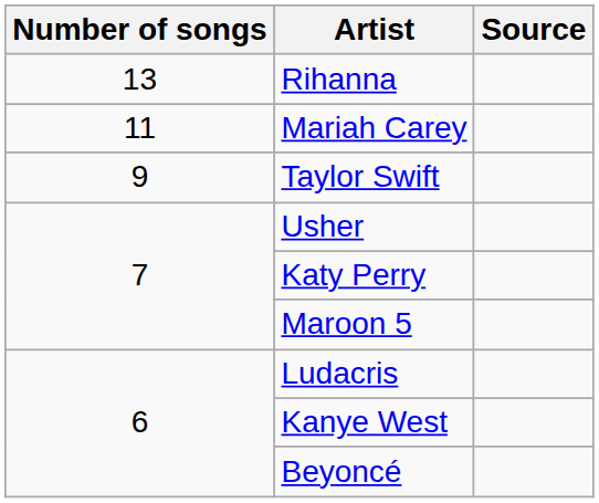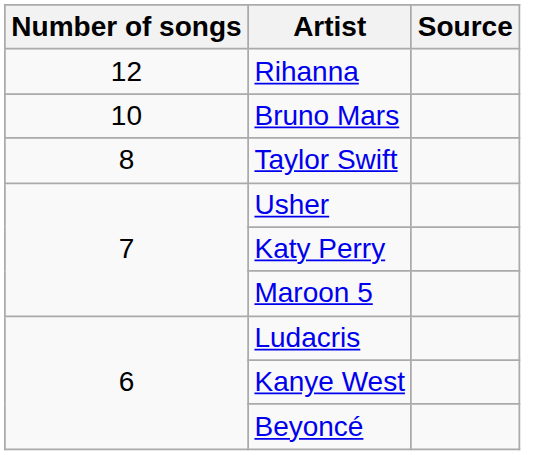 <table class="wikitable">
 <tr>
 <th>Number of songs</th>
 <th>Artist</th>
 <th>Source</th>
 </tr>
 <tr>
-<td style="text-align:center;">13</td>
+<td style="text-align:center;">12</td>
 <td><a href='#'>Rihanna</a></td>
 <td></td>
 </tr>
 <tr>
-<td style="text-align:center;">11</td>
-<td><a href='#'>Mariah Carey</a></td>
+<td style="text-align:center;">10</td>
+<td><a href='#'>Bruno Mars</a></td>
 <td></td>
 </tr>
 <tr>
-<td style="text-align:center;">9</td>
+<td style="text-align:center;">8</td>
 <td><a href='#'>Taylor Swift</a></td>
 <td></td>
 </tr>
 <tr>
 <td rowspan="3" style="text-align:center;">7</td>
 <td><a href='#'>Usher</a></td>
 <td></td>
 </tr>
 <tr>
 <td><a href='#'>Katy Perry</a></td>
 <td></td>
 </tr>
 <tr>
 <td><a href='#'>Maroon 5</a></td>
 <td></td>
 </tr>
 <tr>
 <td rowspan="3" style="text-align:center;">6</td>
 <td><a href='#'>Ludacris</a></td>
 <td></td>
 </tr>
 <tr>
 <td><a href='#'>Kanye West</a></td>
 <td></td>
 </tr>
 <tr>
 <td><a href='#'>Beyoncé</a></td>
 <td></td>
 </tr>
 </table>
